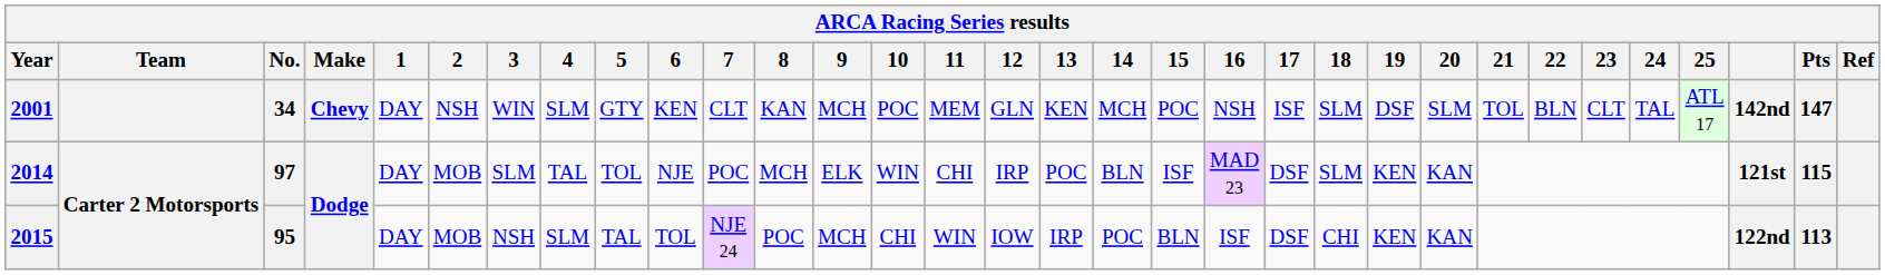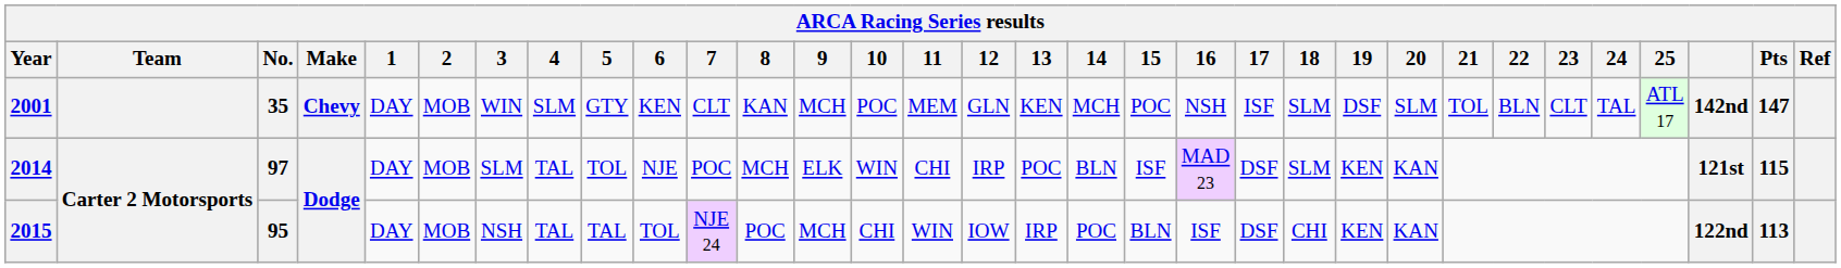 <table class="wikitable" style="text-align:center; font-size:75%">
 <tr>
 <th colspan=45><a href='#'>ARCA Racing Series</a> results</th>
 </tr>
 <tr>
 <th>Year</th>
 <th>Team</th>
 <th>No.</th>
 <th>Make</th>
 <th>1</th>
 <th>2</th>
 <th>3</th>
 <th>4</th>
 <th>5</th>
 <th>6</th>
 <th>7</th>
 <th>8</th>
 <th>9</th>
 <th>10</th>
 <th>11</th>
 <th>12</th>
 <th>13</th>
 <th>14</th>
 <th>15</th>
 <th>16</th>
 <th>17</th>
 <th>18</th>
 <th>19</th>
 <th>20</th>
 <th>21</th>
 <th>22</th>
 <th>23</th>
 <th>24</th>
 <th>25</th>
 <th></th>
 <th>Pts</th>
 <th>Ref</th>
 </tr>
 <tr>
 <th><a href='#'>2001</a></th>
 <th></th>
-<th>34</th>
+<th>35</th>
 <th><a href='#'>Chevy</a></th>
 <td><a href='#'>DAY</a></td>
-<td><a href='#'>NSH</a></td>
+<td><a href='#'>MOB</a></td>
 <td><a href='#'>WIN</a></td>
 <td><a href='#'>SLM</a></td>
 <td><a href='#'>GTY</a></td>
 <td><a href='#'>KEN</a></td>
 <td><a href='#'>CLT</a></td>
 <td><a href='#'>KAN</a></td>
 <td><a href='#'>MCH</a></td>
 <td><a href='#'>POC</a></td>
 <td><a href='#'>MEM</a></td>
 <td><a href='#'>GLN</a></td>
 <td><a href='#'>KEN</a></td>
 <td><a href='#'>MCH</a></td>
 <td><a href='#'>POC</a></td>
 <td><a href='#'>NSH</a></td>
 <td><a href='#'>ISF</a></td>
 <td><a href='#'>SLM</a></td>
 <td><a href='#'>DSF</a></td>
 <td><a href='#'>SLM</a></td>
 <td><a href='#'>TOL</a></td>
 <td><a href='#'>BLN</a></td>
 <td><a href='#'>CLT</a></td>
 <td><a href='#'>TAL</a></td>
 <td style="background:#DFFFDF;"><a href='#'>ATL</a><br><small>17</small></td>
 <th>142nd</th>
 <th>147</th>
 <th></th>
 </tr>
 <tr>
 <th><a href='#'>2014</a></th>
 <th rowspan=2>Carter 2 Motorsports</th>
 <th>97</th>
 <th rowspan=2><a href='#'>Dodge</a></th>
 <td><a href='#'>DAY</a></td>
 <td><a href='#'>MOB</a></td>
 <td><a href='#'>SLM</a></td>
 <td><a href='#'>TAL</a></td>
 <td><a href='#'>TOL</a></td>
 <td><a href='#'>NJE</a></td>
 <td><a href='#'>POC</a></td>
 <td><a href='#'>MCH</a></td>
 <td><a href='#'>ELK</a></td>
 <td><a href='#'>WIN</a></td>
 <td><a href='#'>CHI</a></td>
 <td><a href='#'>IRP</a></td>
 <td><a href='#'>POC</a></td>
 <td><a href='#'>BLN</a></td>
 <td><a href='#'>ISF</a></td>
 <td style="background:#EFCFFF;"><a href='#'>MAD</a><br><small>23</small></td>
 <td><a href='#'>DSF</a></td>
 <td><a href='#'>SLM</a></td>
 <td><a href='#'>KEN</a></td>
 <td><a href='#'>KAN</a></td>
 <td colspan=5></td>
 <th>121st</th>
 <th>115</th>
 <th></th>
 </tr>
 <tr>
 <th><a href='#'>2015</a></th>
 <th>95</th>
 <td><a href='#'>DAY</a></td>
 <td><a href='#'>MOB</a></td>
 <td><a href='#'>NSH</a></td>
-<td><a href='#'>SLM</a></td>
+<td><a href='#'>TAL</a></td>
 <td><a href='#'>TAL</a></td>
 <td><a href='#'>TOL</a></td>
 <td style="background:#EFCFFF;"><a href='#'>NJE</a><br><small>24</small></td>
 <td><a href='#'>POC</a></td>
 <td><a href='#'>MCH</a></td>
 <td><a href='#'>CHI</a></td>
 <td><a href='#'>WIN</a></td>
 <td><a href='#'>IOW</a></td>
 <td><a href='#'>IRP</a></td>
 <td><a href='#'>POC</a></td>
 <td><a href='#'>BLN</a></td>
 <td><a href='#'>ISF</a></td>
 <td><a href='#'>DSF</a></td>
 <td><a href='#'>CHI</a></td>
 <td><a href='#'>KEN</a></td>
 <td><a href='#'>KAN</a></td>
 <td colspan=5></td>
 <th>122nd</th>
 <th>113</th>
 <th></th>
 </tr>
 </table>
